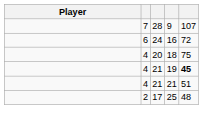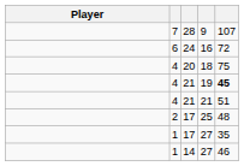 <table class="wikitable" style=font-size:90%>
 <tr>
 <th>Player</th>
 <th></th>
 <th></th>
 <th></th>
 <th></th>
 </tr>
 <tr>
 <td width="210"><strong></strong></td>
 <td>7</td>
 <td>28</td>
 <td>9</td>
 <td>107</td>
 </tr>
 <tr>
 <td><strong></strong></td>
 <td>6</td>
 <td>24</td>
 <td>16</td>
 <td>72</td>
 </tr>
 <tr>
 <td><strong></strong></td>
 <td>4</td>
 <td>20</td>
 <td>18</td>
 <td>75</td>
 </tr>
 <tr>
 <td></td>
 <td>4</td>
 <td>21</td>
 <td>19</td>
 <td><strong>45</strong></td>
 </tr>
 <tr>
 <td></td>
 <td>4</td>
 <td>21</td>
 <td>21</td>
 <td>51</td>
 </tr>
 <tr>
 <td></td>
 <td>2</td>
 <td>17</td>
 <td>25</td>
 <td>48</td>
 </tr>
+<tr>
+<td></td>
+<td>1</td>
+<td>17</td>
+<td>27</td>
+<td>35</td>
+</tr>
+<tr>
+<td></td>
+<td>1</td>
+<td>14</td>
+<td>27</td>
+<td>46</td>
+</tr>
 </table>
